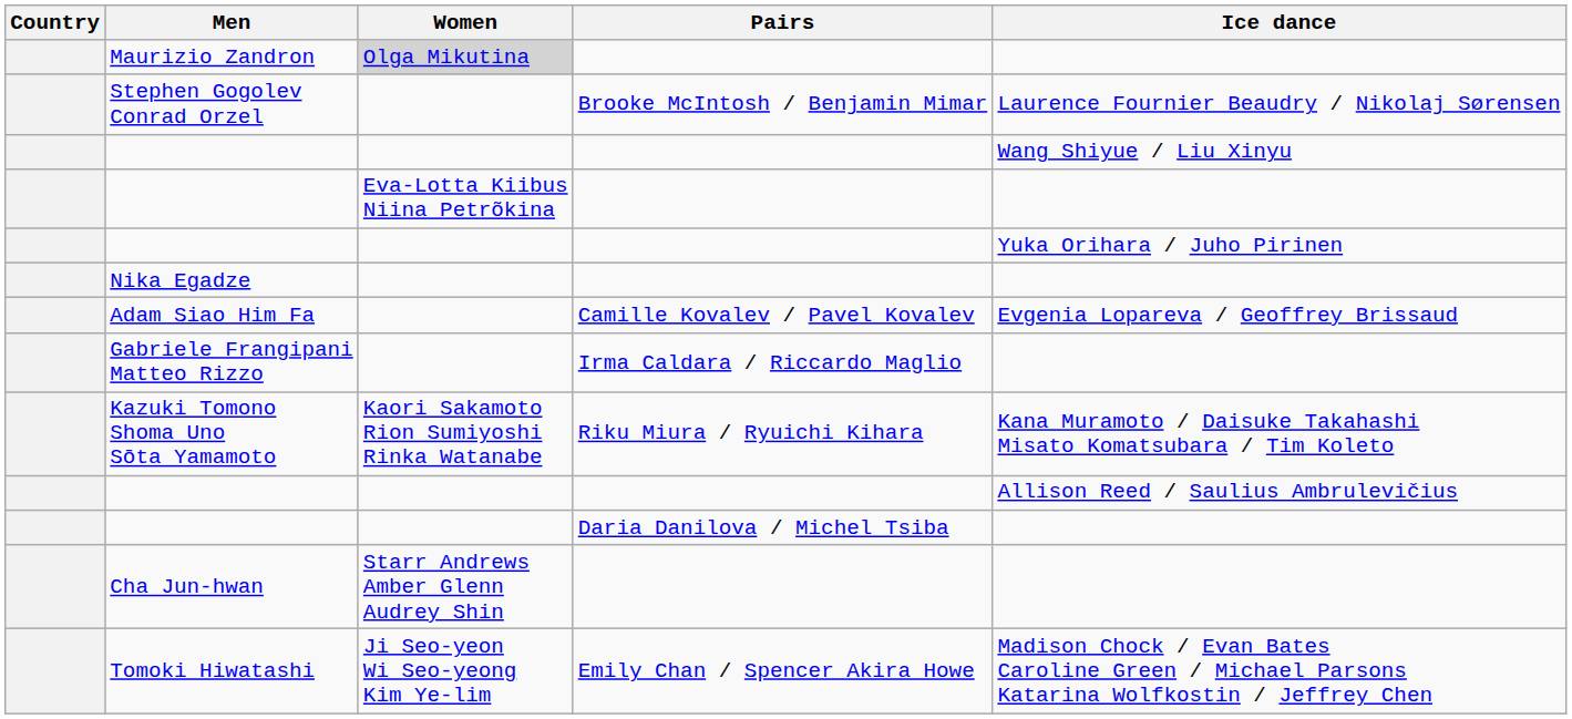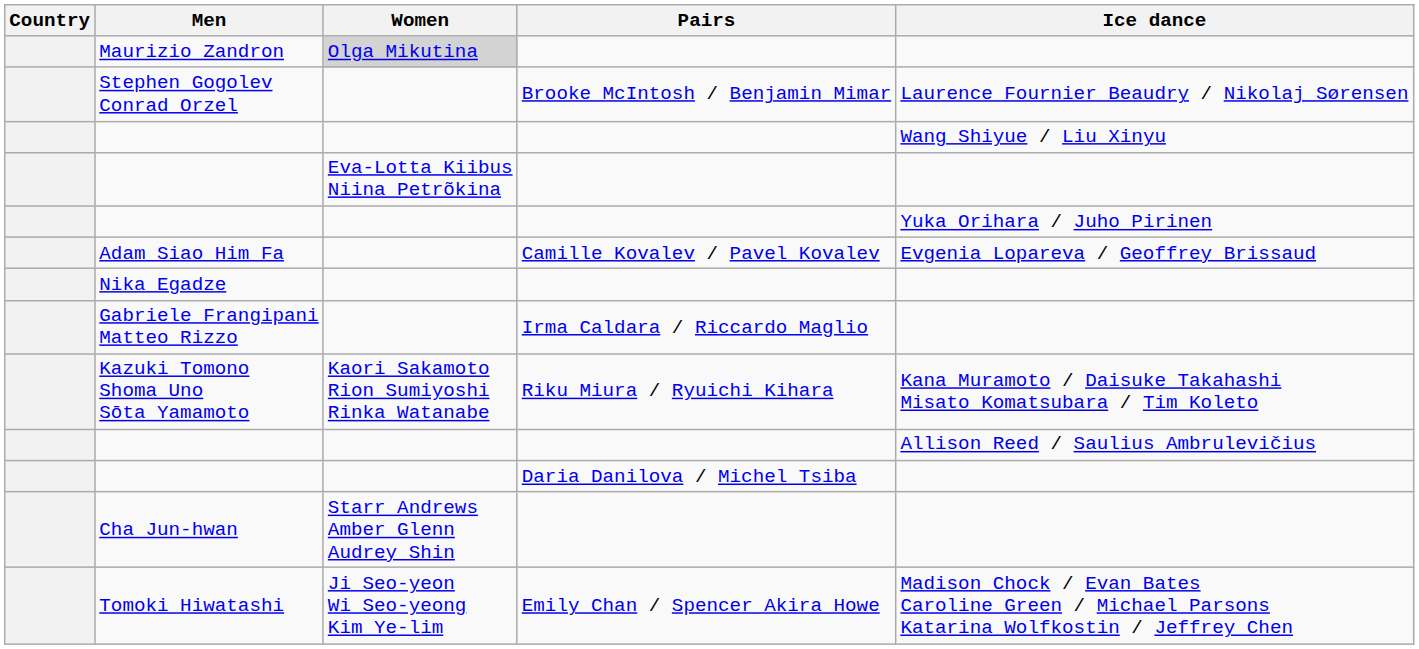 <table class="wikitable unsortable" style="text-align:left;">
 <tr>
 <th scope="col">Country</th>
 <th scope="col">Men</th>
 <th scope="col">Women</th>
 <th scope="col">Pairs</th>
 <th scope="col">Ice dance</th>
 </tr>
 <tr>
 <th scope="row" style="text-align:left"></th>
 <td><a href='#'>Maurizio Zandron</a></td>
 <td style="background: lightgrey;"><a href='#'>Olga Mikutina</a></td>
 <td></td>
 <td></td>
 </tr>
 <tr>
 <th scope="row" style="text-align:left"></th>
 <td><a href='#'>Stephen Gogolev</a> <br> <a href='#'>Conrad Orzel</a></td>
 <td></td>
 <td><a href='#'>Brooke McIntosh</a> / <a href='#'>Benjamin Mimar</a></td>
 <td><a href='#'>Laurence Fournier Beaudry</a> / <a href='#'>Nikolaj Sørensen</a></td>
 </tr>
 <tr>
 <th scope="row" style="text-align:left"></th>
 <td></td>
 <td></td>
 <td></td>
 <td><a href='#'>Wang Shiyue</a> / <a href='#'>Liu Xinyu</a></td>
 </tr>
 <tr>
 <th scope="row" style="text-align:left"></th>
 <td></td>
 <td><a href='#'>Eva-Lotta Kiibus</a><br><a href='#'>Niina Petrõkina</a></td>
 <td></td>
 <td></td>
 </tr>
 <tr>
 <th scope="row" style="text-align:left"></th>
 <td></td>
 <td></td>
 <td></td>
 <td><a href='#'>Yuka Orihara</a> / <a href='#'>Juho Pirinen</a></td>
 </tr>
 <tr>
 <th scope="row" style="text-align:left"></th>
+<td><a href='#'>Adam Siao Him Fa</a></td>
+<td></td>
+<td><a href='#'>Camille Kovalev</a> / <a href='#'>Pavel Kovalev</a></td>
+<td><a href='#'>Evgenia Lopareva</a> / <a href='#'>Geoffrey Brissaud</a></td>
+</tr>
+<tr>
+<th scope="row" style="text-align:left"></th>
 <td><a href='#'>Nika Egadze</a></td>
 <td></td>
 <td></td>
 <td></td>
-</tr>
-<tr>
-<th scope="row" style="text-align:left"></th>
-<td><a href='#'>Adam Siao Him Fa</a></td>
-<td></td>
-<td><a href='#'>Camille Kovalev</a> / <a href='#'>Pavel Kovalev</a></td>
-<td><a href='#'>Evgenia Lopareva</a> / <a href='#'>Geoffrey Brissaud</a></td>
 </tr>
 <tr>
 <th scope="row" style="text-align:left"></th>
 <td><a href='#'>Gabriele Frangipani</a><br><a href='#'>Matteo Rizzo</a></td>
 <td></td>
 <td><a href='#'>Irma Caldara</a> / <a href='#'>Riccardo Maglio</a></td>
 <td></td>
 </tr>
 <tr>
 <th scope="row" style="text-align:left"></th>
 <td><a href='#'>Kazuki Tomono</a><br><a href='#'>Shoma Uno</a><br><a href='#'>Sōta Yamamoto</a></td>
 <td><a href='#'>Kaori Sakamoto</a><br><a href='#'>Rion Sumiyoshi</a><br><a href='#'>Rinka Watanabe</a></td>
 <td><a href='#'>Riku Miura</a> / <a href='#'>Ryuichi Kihara</a></td>
 <td><a href='#'>Kana Muramoto</a> / <a href='#'>Daisuke Takahashi</a><br><a href='#'>Misato Komatsubara</a> / <a href='#'>Tim Koleto</a></td>
 </tr>
 <tr>
 <th scope="row" style="text-align:left"></th>
 <td></td>
 <td></td>
 <td></td>
 <td><a href='#'>Allison Reed</a> / <a href='#'>Saulius Ambrulevičius</a></td>
 </tr>
 <tr>
 <th scope="row" style="text-align:left"></th>
 <td></td>
 <td></td>
 <td><a href='#'>Daria Danilova</a> / <a href='#'>Michel Tsiba</a></td>
 <td></td>
 </tr>
 <tr>
 <th scope="row" style="text-align:left"></th>
 <td><a href='#'>Cha Jun-hwan</a></td>
 <td><a href='#'>Starr Andrews</a><br><a href='#'>Amber Glenn</a><br><a href='#'>Audrey Shin</a></td>
 <td></td>
 <td></td>
 </tr>
 <tr>
 <th scope="row" style="text-align:left"></th>
 <td><a href='#'>Tomoki Hiwatashi</a></td>
 <td><a href='#'>Ji Seo-yeon</a><br><a href='#'>Wi Seo-yeong</a><br><a href='#'>Kim Ye-lim</a></td>
 <td><a href='#'>Emily Chan</a> / <a href='#'>Spencer Akira Howe</a></td>
 <td><a href='#'>Madison Chock</a> / <a href='#'>Evan Bates</a><br><a href='#'>Caroline Green</a> / <a href='#'>Michael Parsons</a><br><a href='#'>Katarina Wolfkostin</a> / <a href='#'>Jeffrey Chen</a></td>
 </tr>
 </table>
